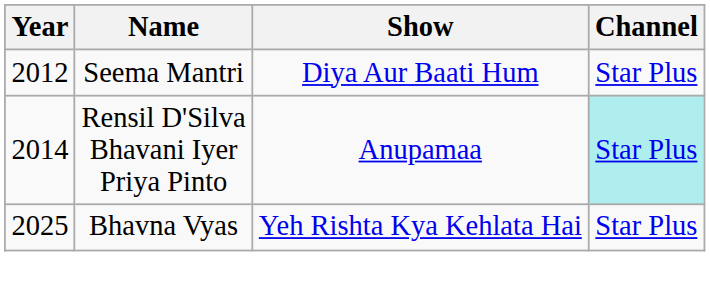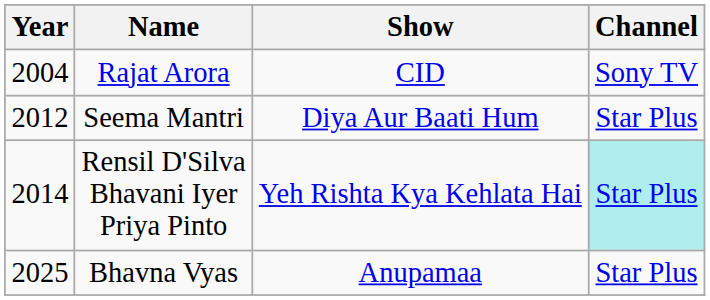 <table class="wikitable sortable" style="text-align:center;">
 <tr>
 <th>Year</th>
 <th>Name</th>
 <th>Show</th>
 <th>Channel</th>
+</tr>
+<tr>
+<td>2004</td>
+<td><a href='#'>Rajat Arora</a></td>
+<td><a href='#'>CID</a></td>
+<td><a href='#'>Sony TV</a></td>
 </tr>
 <tr>
 <td>2012</td>
 <td>Seema Mantri</td>
 <td><a href='#'>Diya Aur Baati Hum</a></td>
 <td><a href='#'>Star Plus</a></td>
 </tr>
 <tr>
 <td>2014</td>
 <td>Rensil D'Silva <br>Bhavani Iyer <br>Priya Pinto</td>
-<td><a href='#'>Anupamaa</a></td>
+<td><a href='#'>Yeh Rishta Kya Kehlata Hai</a></td>
 <td style="background: paleturquoise;"><a href='#'>Star Plus</a></td>
 </tr>
 <tr>
 <td>2025</td>
 <td>Bhavna Vyas</td>
-<td><a href='#'>Yeh Rishta Kya Kehlata Hai</a></td>
+<td><a href='#'>Anupamaa</a></td>
 <td><a href='#'>Star Plus</a></td>
 </tr>
 </table>
